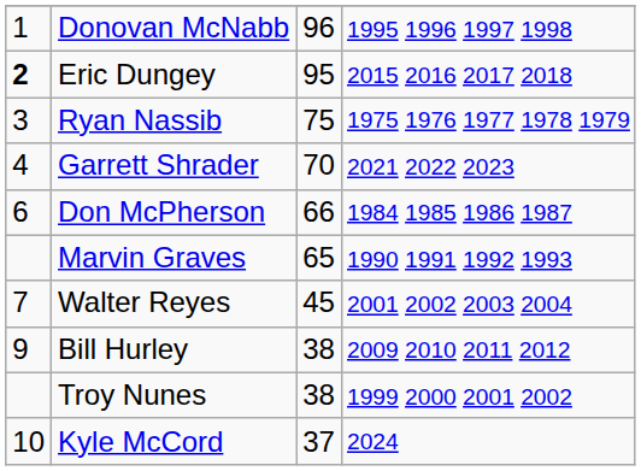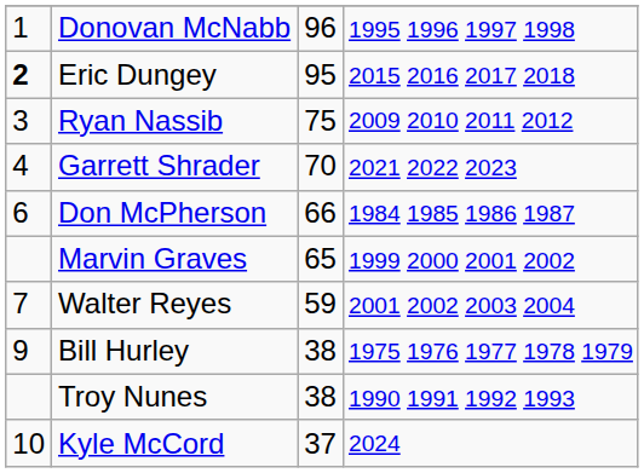 <table class="wikitable">
 <tr>
 </tr>
 <tr>
 <td>1</td>
 <td><a href='#'>Donovan McNabb</a></td>
 <td><abbr>96</abbr></td>
 <td style="font-size:80%;"><a href='#'>1995</a> <a href='#'>1996</a> <a href='#'>1997</a> <a href='#'>1998</a></td>
 </tr>
 <tr>
 <td><strong>2</strong></td>
 <td>Eric Dungey</td>
 <td><abbr>95</abbr></td>
 <td style="font-size:80%;"><a href='#'>2015</a> <a href='#'>2016</a> <a href='#'>2017</a> <a href='#'>2018</a></td>
 </tr>
 <tr>
 <td>3</td>
 <td><a href='#'>Ryan Nassib</a></td>
 <td><abbr>75</abbr></td>
-<td style="font-size:80%;"><a href='#'>1975</a> <a href='#'>1976</a> <a href='#'>1977</a> <a href='#'>1978</a> <a href='#'>1979</a></td>
+<td style="font-size:80%;"><a href='#'>2009</a> <a href='#'>2010</a> <a href='#'>2011</a> <a href='#'>2012</a></td>
 </tr>
 <tr>
 <td>4</td>
 <td><a href='#'>Garrett Shrader</a></td>
 <td><abbr>70</abbr></td>
 <td style="font-size:80%;"><a href='#'>2021</a> <a href='#'>2022</a> <a href='#'>2023</a></td>
 </tr>
 <tr>
 <td>6</td>
 <td><a href='#'>Don McPherson</a></td>
 <td><abbr>66</abbr></td>
 <td style="font-size:80%;"><a href='#'>1984</a> <a href='#'>1985</a> <a href='#'>1986</a> <a href='#'>1987</a></td>
 </tr>
 <tr>
 <td></td>
 <td><a href='#'>Marvin Graves</a></td>
 <td><abbr>65</abbr></td>
-<td style="font-size:80%;"><a href='#'>1990</a> <a href='#'>1991</a> <a href='#'>1992</a> <a href='#'>1993</a></td>
+<td style="font-size:80%;"><a href='#'>1999</a> <a href='#'>2000</a> <a href='#'>2001</a> <a href='#'>2002</a></td>
 </tr>
 <tr>
 <td>7</td>
 <td>Walter Reyes</td>
-<td><abbr>45</abbr></td>
+<td><abbr>59</abbr></td>
 <td style="font-size:80%;"><a href='#'>2001</a> <a href='#'>2002</a> <a href='#'>2003</a> <a href='#'>2004</a></td>
 </tr>
 <tr>
 <td>9</td>
 <td>Bill Hurley</td>
 <td><abbr>38</abbr></td>
-<td style="font-size:80%;"><a href='#'>2009</a> <a href='#'>2010</a> <a href='#'>2011</a> <a href='#'>2012</a></td>
+<td style="font-size:80%;"><a href='#'>1975</a> <a href='#'>1976</a> <a href='#'>1977</a> <a href='#'>1978</a> <a href='#'>1979</a></td>
 </tr>
 <tr>
 <td></td>
 <td>Troy Nunes</td>
 <td><abbr>38</abbr></td>
-<td style="font-size:80%;"><a href='#'>1999</a> <a href='#'>2000</a> <a href='#'>2001</a> <a href='#'>2002</a></td>
+<td style="font-size:80%;"><a href='#'>1990</a> <a href='#'>1991</a> <a href='#'>1992</a> <a href='#'>1993</a></td>
 </tr>
 <tr>
 <td>10</td>
 <td><a href='#'>Kyle McCord</a></td>
 <td><abbr>37</abbr></td>
 <td style="font-size:80%;"><a href='#'>2024</a></td>
 </tr>
 </table>
